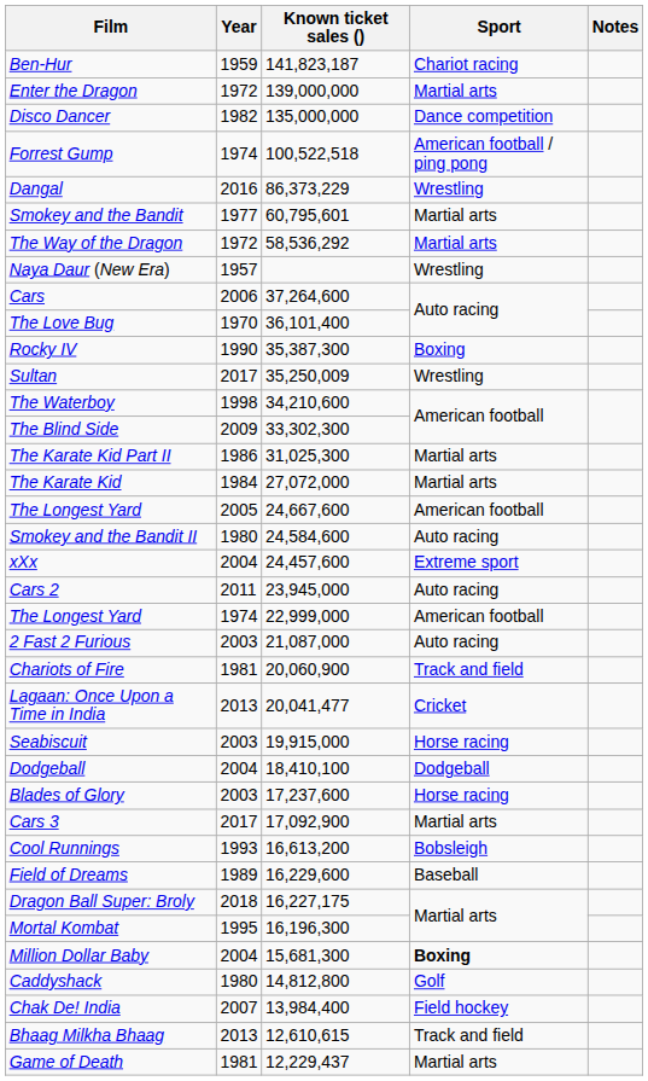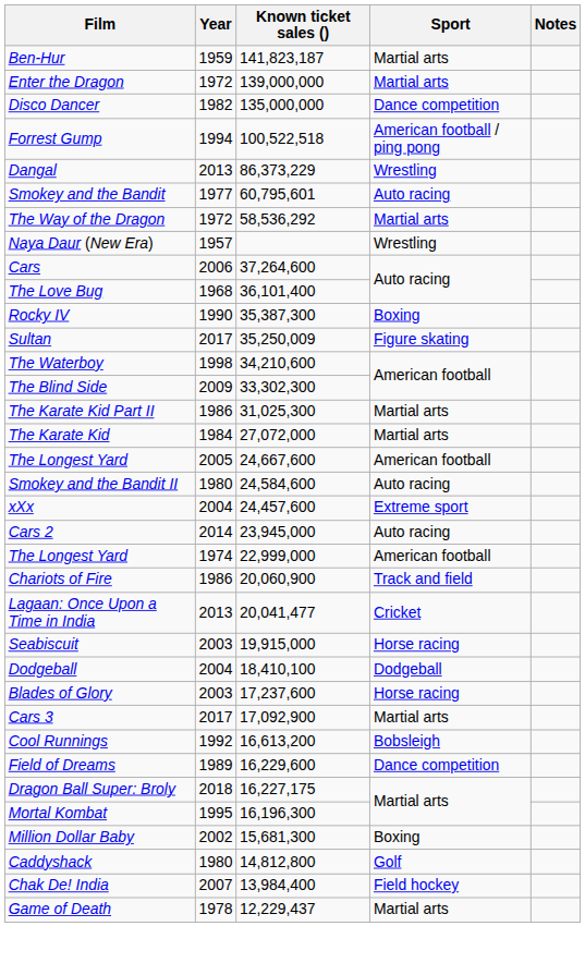 <table class="wikitable sortable">
 <tr>
 <th>Film</th>
 <th>Year</th>
 <th>Known ticket sales ()</th>
 <th>Sport</th>
 <th class=unsortable>Notes</th>
 </tr>
 <tr>
 <td><em><a href='#'>Ben-Hur</a></em></td>
 <td>1959</td>
 <td>141,823,187</td>
-<td><a href='#'>Chariot racing</a></td>
+<td>Martial arts</td>
 <td></td>
 </tr>
 <tr>
 <td><em><a href='#'>Enter the Dragon</a></em></td>
 <td>1972</td>
 <td>139,000,000</td>
 <td><a href='#'>Martial arts</a></td>
 <td></td>
 </tr>
 <tr>
 <td><em><a href='#'>Disco Dancer</a></em></td>
 <td>1982</td>
 <td>135,000,000</td>
 <td><a href='#'>Dance competition</a></td>
 <td></td>
 </tr>
 <tr>
 <td><em><a href='#'>Forrest Gump</a></em></td>
-<td>1974</td>
+<td>1994</td>
 <td>100,522,518</td>
 <td><a href='#'>American football</a> / <a href='#'>ping pong</a></td>
 <td></td>
 </tr>
 <tr>
 <td><em><a href='#'>Dangal</a></em></td>
-<td>2016</td>
+<td>2013</td>
 <td>86,373,229</td>
 <td><a href='#'>Wrestling</a></td>
 <td></td>
 </tr>
 <tr>
 <td><em><a href='#'>Smokey and the Bandit</a></em></td>
 <td>1977</td>
 <td>60,795,601</td>
-<td>Martial arts</td>
+<td><a href='#'>Auto racing</a></td>
 <td></td>
 </tr>
 <tr>
 <td><em><a href='#'>The Way of the Dragon</a></em></td>
 <td>1972</td>
 <td>58,536,292</td>
 <td><a href='#'>Martial arts</a></td>
 <td></td>
 </tr>
 <tr>
 <td><em><a href='#'>Naya Daur</a></em> (<em>New Era</em>)</td>
 <td>1957</td>
 <td></td>
 <td>Wrestling</td>
 <td></td>
 </tr>
 <tr>
 <td><em><a href='#'>Cars</a></em></td>
 <td>2006</td>
 <td>37,264,600</td>
 <td rowspan="2">Auto racing</td>
 <td></td>
 </tr>
 <tr>
 <td><em><a href='#'>The Love Bug</a></em></td>
-<td>1970</td>
+<td>1968</td>
 <td>36,101,400</td>
 <td></td>
 </tr>
 <tr>
 <td><em><a href='#'>Rocky IV</a></em></td>
 <td>1990</td>
 <td>35,387,300</td>
 <td><a href='#'>Boxing</a></td>
 <td></td>
 </tr>
 <tr>
 <td><em><a href='#'>Sultan</a></em></td>
 <td>2017</td>
 <td>35,250,009</td>
-<td>Wrestling</td>
+<td><a href='#'>Figure skating</a></td>
 <td></td>
 </tr>
 <tr>
 <td><em><a href='#'>The Waterboy</a></em></td>
 <td>1998</td>
 <td>34,210,600</td>
 <td rowspan="2">American football</td>
 <td rowspan="2"></td>
 </tr>
 <tr>
 <td><em><a href='#'>The Blind Side</a></em></td>
 <td>2009</td>
 <td>33,302,300</td>
 </tr>
 <tr>
 <td><em><a href='#'>The Karate Kid Part II</a></em></td>
 <td>1986</td>
 <td>31,025,300</td>
 <td>Martial arts</td>
 <td></td>
 </tr>
 <tr>
 <td><em><a href='#'>The Karate Kid</a></em></td>
 <td>1984</td>
 <td>27,072,000</td>
 <td>Martial arts</td>
 <td></td>
 </tr>
 <tr>
 <td><em><a href='#'>The Longest Yard</a></em></td>
 <td>2005</td>
 <td>24,667,600</td>
 <td>American football</td>
 <td></td>
 </tr>
 <tr>
 <td><em><a href='#'>Smokey and the Bandit II</a></em></td>
 <td>1980</td>
 <td>24,584,600</td>
 <td>Auto racing</td>
 <td></td>
 </tr>
 <tr>
 <td><em><a href='#'>xXx</a></em></td>
 <td>2004</td>
 <td>24,457,600</td>
 <td><a href='#'>Extreme sport</a></td>
 <td></td>
 </tr>
 <tr>
 <td><em><a href='#'>Cars 2</a></em></td>
-<td>2011</td>
+<td>2014</td>
 <td>23,945,000</td>
 <td>Auto racing</td>
 <td></td>
 </tr>
 <tr>
 <td><em><a href='#'>The Longest Yard</a></em></td>
 <td>1974</td>
 <td>22,999,000</td>
 <td>American football</td>
 <td></td>
 </tr>
 <tr>
-<td><em><a href='#'>2 Fast 2 Furious</a></em></td>
-<td>2003</td>
-<td>21,087,000</td>
-<td>Auto racing</td>
-<td></td>
-</tr>
-<tr>
 <td><em><a href='#'>Chariots of Fire</a></em></td>
-<td>1981</td>
+<td>1986</td>
 <td>20,060,900</td>
 <td><a href='#'>Track and field</a></td>
 <td></td>
 </tr>
 <tr>
 <td><em><a href='#'>Lagaan: Once Upon a Time in India</a></em></td>
 <td>2013</td>
 <td>20,041,477</td>
 <td><a href='#'>Cricket</a></td>
 <td></td>
 </tr>
 <tr>
 <td><em><a href='#'>Seabiscuit</a></em></td>
 <td>2003</td>
 <td>19,915,000</td>
 <td><a href='#'>Horse racing</a></td>
 <td></td>
 </tr>
 <tr>
 <td><em><a href='#'>Dodgeball</a></em></td>
 <td>2004</td>
 <td>18,410,100</td>
 <td><a href='#'>Dodgeball</a></td>
 <td></td>
 </tr>
 <tr>
 <td><em><a href='#'>Blades of Glory</a></em></td>
 <td>2003</td>
 <td>17,237,600</td>
 <td><a href='#'>Horse racing</a></td>
 <td></td>
 </tr>
 <tr>
 <td><em><a href='#'>Cars 3</a></em></td>
 <td>2017</td>
 <td>17,092,900</td>
 <td>Martial arts</td>
 <td></td>
 </tr>
 <tr>
 <td><em><a href='#'>Cool Runnings</a></em></td>
-<td>1993</td>
+<td>1992</td>
 <td>16,613,200</td>
 <td><a href='#'>Bobsleigh</a></td>
 <td></td>
 </tr>
 <tr>
 <td><em><a href='#'>Field of Dreams</a></em></td>
 <td>1989</td>
 <td>16,229,600</td>
-<td>Baseball</td>
+<td><a href='#'>Dance competition</a></td>
 <td></td>
 </tr>
 <tr>
 <td><em><a href='#'>Dragon Ball Super: Broly</a></em></td>
 <td>2018</td>
 <td>16,227,175</td>
 <td rowspan="2">Martial arts</td>
 <td></td>
 </tr>
 <tr>
 <td><em><a href='#'>Mortal Kombat</a></em></td>
 <td>1995</td>
 <td>16,196,300</td>
 <td></td>
 </tr>
 <tr>
 <td><em><a href='#'>Million Dollar Baby</a></em></td>
-<td>2004</td>
+<td>2002</td>
 <td>15,681,300</td>
-<td><strong>Boxing</strong></td>
+<td>Boxing</td>
 <td></td>
 </tr>
 <tr>
 <td><em><a href='#'>Caddyshack</a></em></td>
 <td>1980</td>
 <td>14,812,800</td>
 <td><a href='#'>Golf</a></td>
 <td></td>
 </tr>
 <tr>
 <td><em><a href='#'>Chak De! India</a></em></td>
 <td>2007</td>
 <td>13,984,400</td>
 <td><a href='#'>Field hockey</a></td>
 <td></td>
 </tr>
 <tr>
-<td><em><a href='#'>Bhaag Milkha Bhaag</a></em></td>
-<td>2013</td>
-<td>12,610,615</td>
-<td>Track and field</td>
-<td></td>
-</tr>
-<tr>
 <td><em><a href='#'>Game of Death</a></em></td>
-<td>1981</td>
+<td>1978</td>
 <td>12,229,437</td>
 <td>Martial arts</td>
 <td></td>
 </tr>
 </table>
